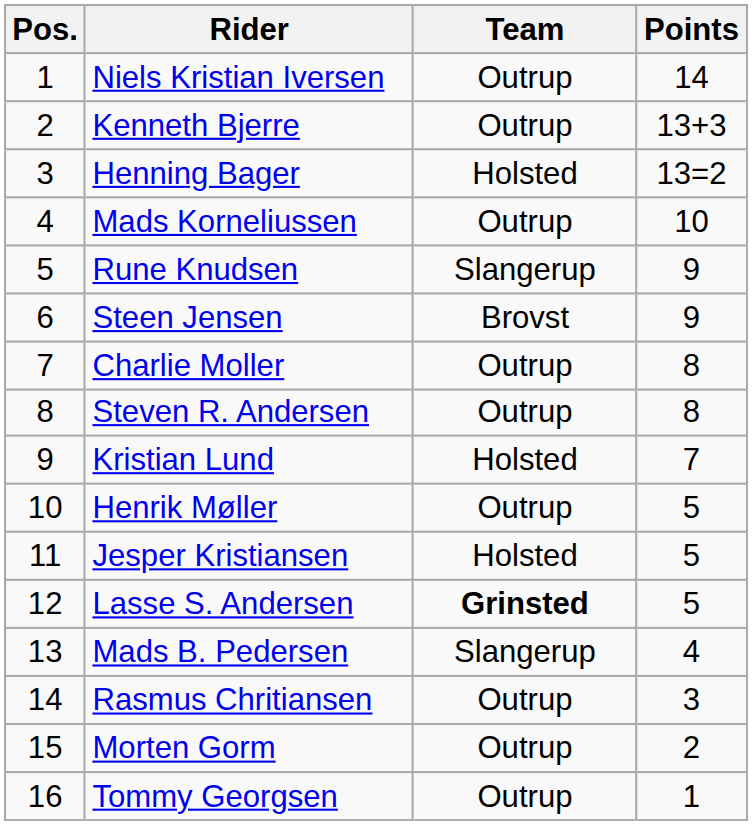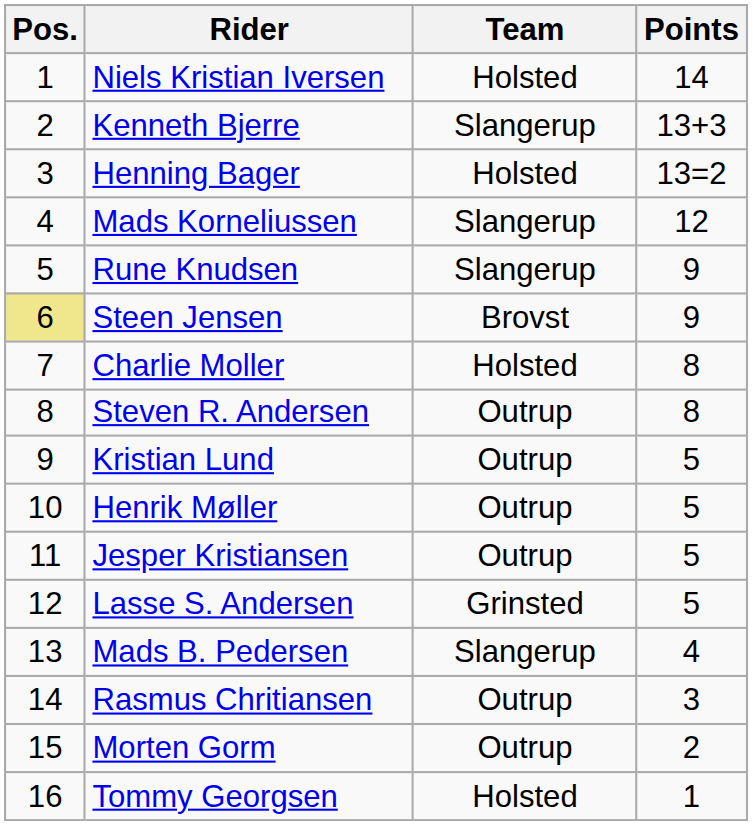 <table class=wikitable style="font-size:93%;">
 <tr>
 <th width=25px>Pos.</th>
 <th width=150px>Rider</th>
 <th width=100px>Team</th>
 <th width=40px>Points</th>
 </tr>
 <tr align=center>
 <td>1</td>
 <td align=left><a href='#'>Niels Kristian Iversen</a></td>
-<td>Outrup</td>
+<td>Holsted</td>
 <td>14</td>
 </tr>
 <tr align=center>
 <td>2</td>
 <td align=left><a href='#'>Kenneth Bjerre</a></td>
-<td>Outrup</td>
+<td>Slangerup</td>
 <td>13+3</td>
 </tr>
 <tr align=center>
 <td>3</td>
 <td align=left><a href='#'>Henning Bager</a></td>
 <td>Holsted</td>
 <td>13=2</td>
 </tr>
 <tr align=center>
 <td>4</td>
 <td align=left><a href='#'>Mads Korneliussen</a></td>
-<td>Outrup</td>
-<td>10</td>
+<td>Slangerup</td>
+<td>12</td>
 </tr>
 <tr align=center>
 <td>5</td>
 <td align=left><a href='#'>Rune Knudsen</a></td>
 <td>Slangerup</td>
 <td>9</td>
 </tr>
 <tr align=center>
-<td>6</td>
+<td style="background: khaki;">6</td>
 <td align=left><a href='#'>Steen Jensen</a></td>
 <td>Brovst</td>
 <td>9</td>
 </tr>
 <tr align=center>
 <td>7</td>
 <td align=left><a href='#'>Charlie Moller</a></td>
-<td>Outrup</td>
+<td>Holsted</td>
 <td>8</td>
 </tr>
 <tr align=center>
 <td>8</td>
 <td align=left><a href='#'>Steven R. Andersen</a></td>
 <td>Outrup</td>
 <td>8</td>
 </tr>
 <tr align=center>
 <td>9</td>
 <td align=left><a href='#'>Kristian Lund</a></td>
-<td>Holsted</td>
-<td>7</td>
+<td>Outrup</td>
+<td>5</td>
 </tr>
 <tr align=center>
 <td>10</td>
 <td align=left><a href='#'>Henrik Møller</a></td>
 <td>Outrup</td>
 <td>5</td>
 </tr>
 <tr align=center>
 <td>11</td>
 <td align=left><a href='#'>Jesper Kristiansen</a></td>
-<td>Holsted</td>
+<td>Outrup</td>
 <td>5</td>
 </tr>
 <tr align=center>
 <td>12</td>
 <td align=left><a href='#'>Lasse S. Andersen</a></td>
-<td><strong>Grinsted</strong></td>
+<td>Grinsted</td>
 <td>5</td>
 </tr>
 <tr align=center>
 <td>13</td>
 <td align=left><a href='#'>Mads B. Pedersen</a></td>
 <td>Slangerup</td>
 <td>4</td>
 </tr>
 <tr align=center>
 <td>14</td>
 <td align=left><a href='#'>Rasmus Chritiansen</a></td>
 <td>Outrup</td>
 <td>3</td>
 </tr>
 <tr align=center>
 <td>15</td>
 <td align=left><a href='#'>Morten Gorm</a></td>
 <td>Outrup</td>
 <td>2</td>
 </tr>
 <tr align=center>
 <td>16</td>
 <td align=left><a href='#'>Tommy Georgsen</a></td>
-<td>Outrup</td>
+<td>Holsted</td>
 <td>1</td>
 </tr>
 </table>
